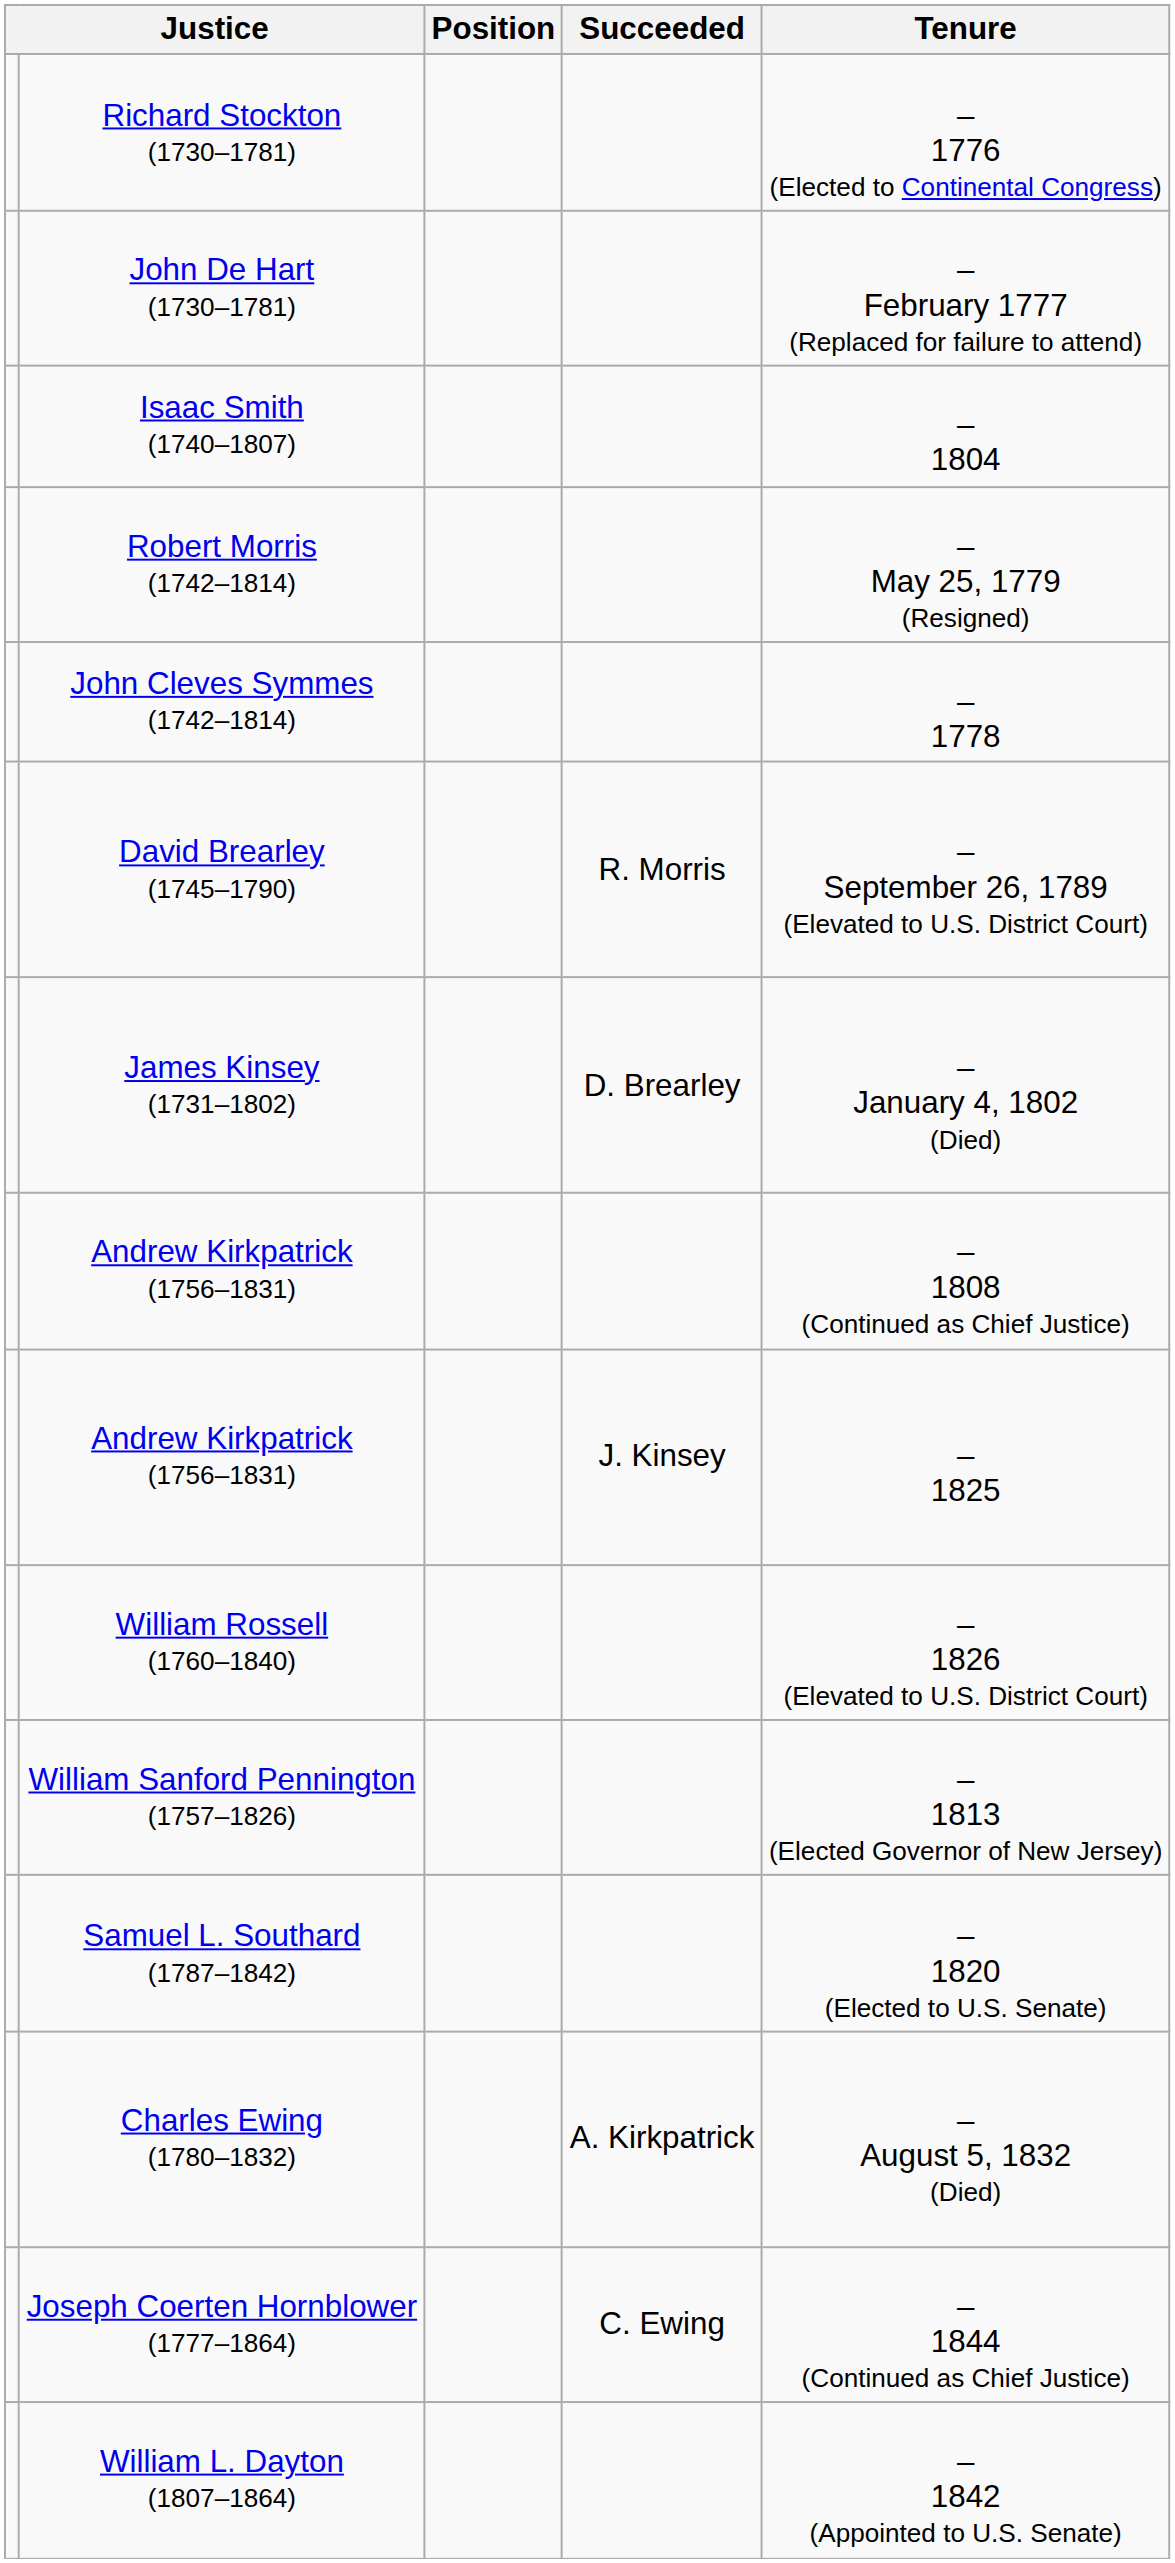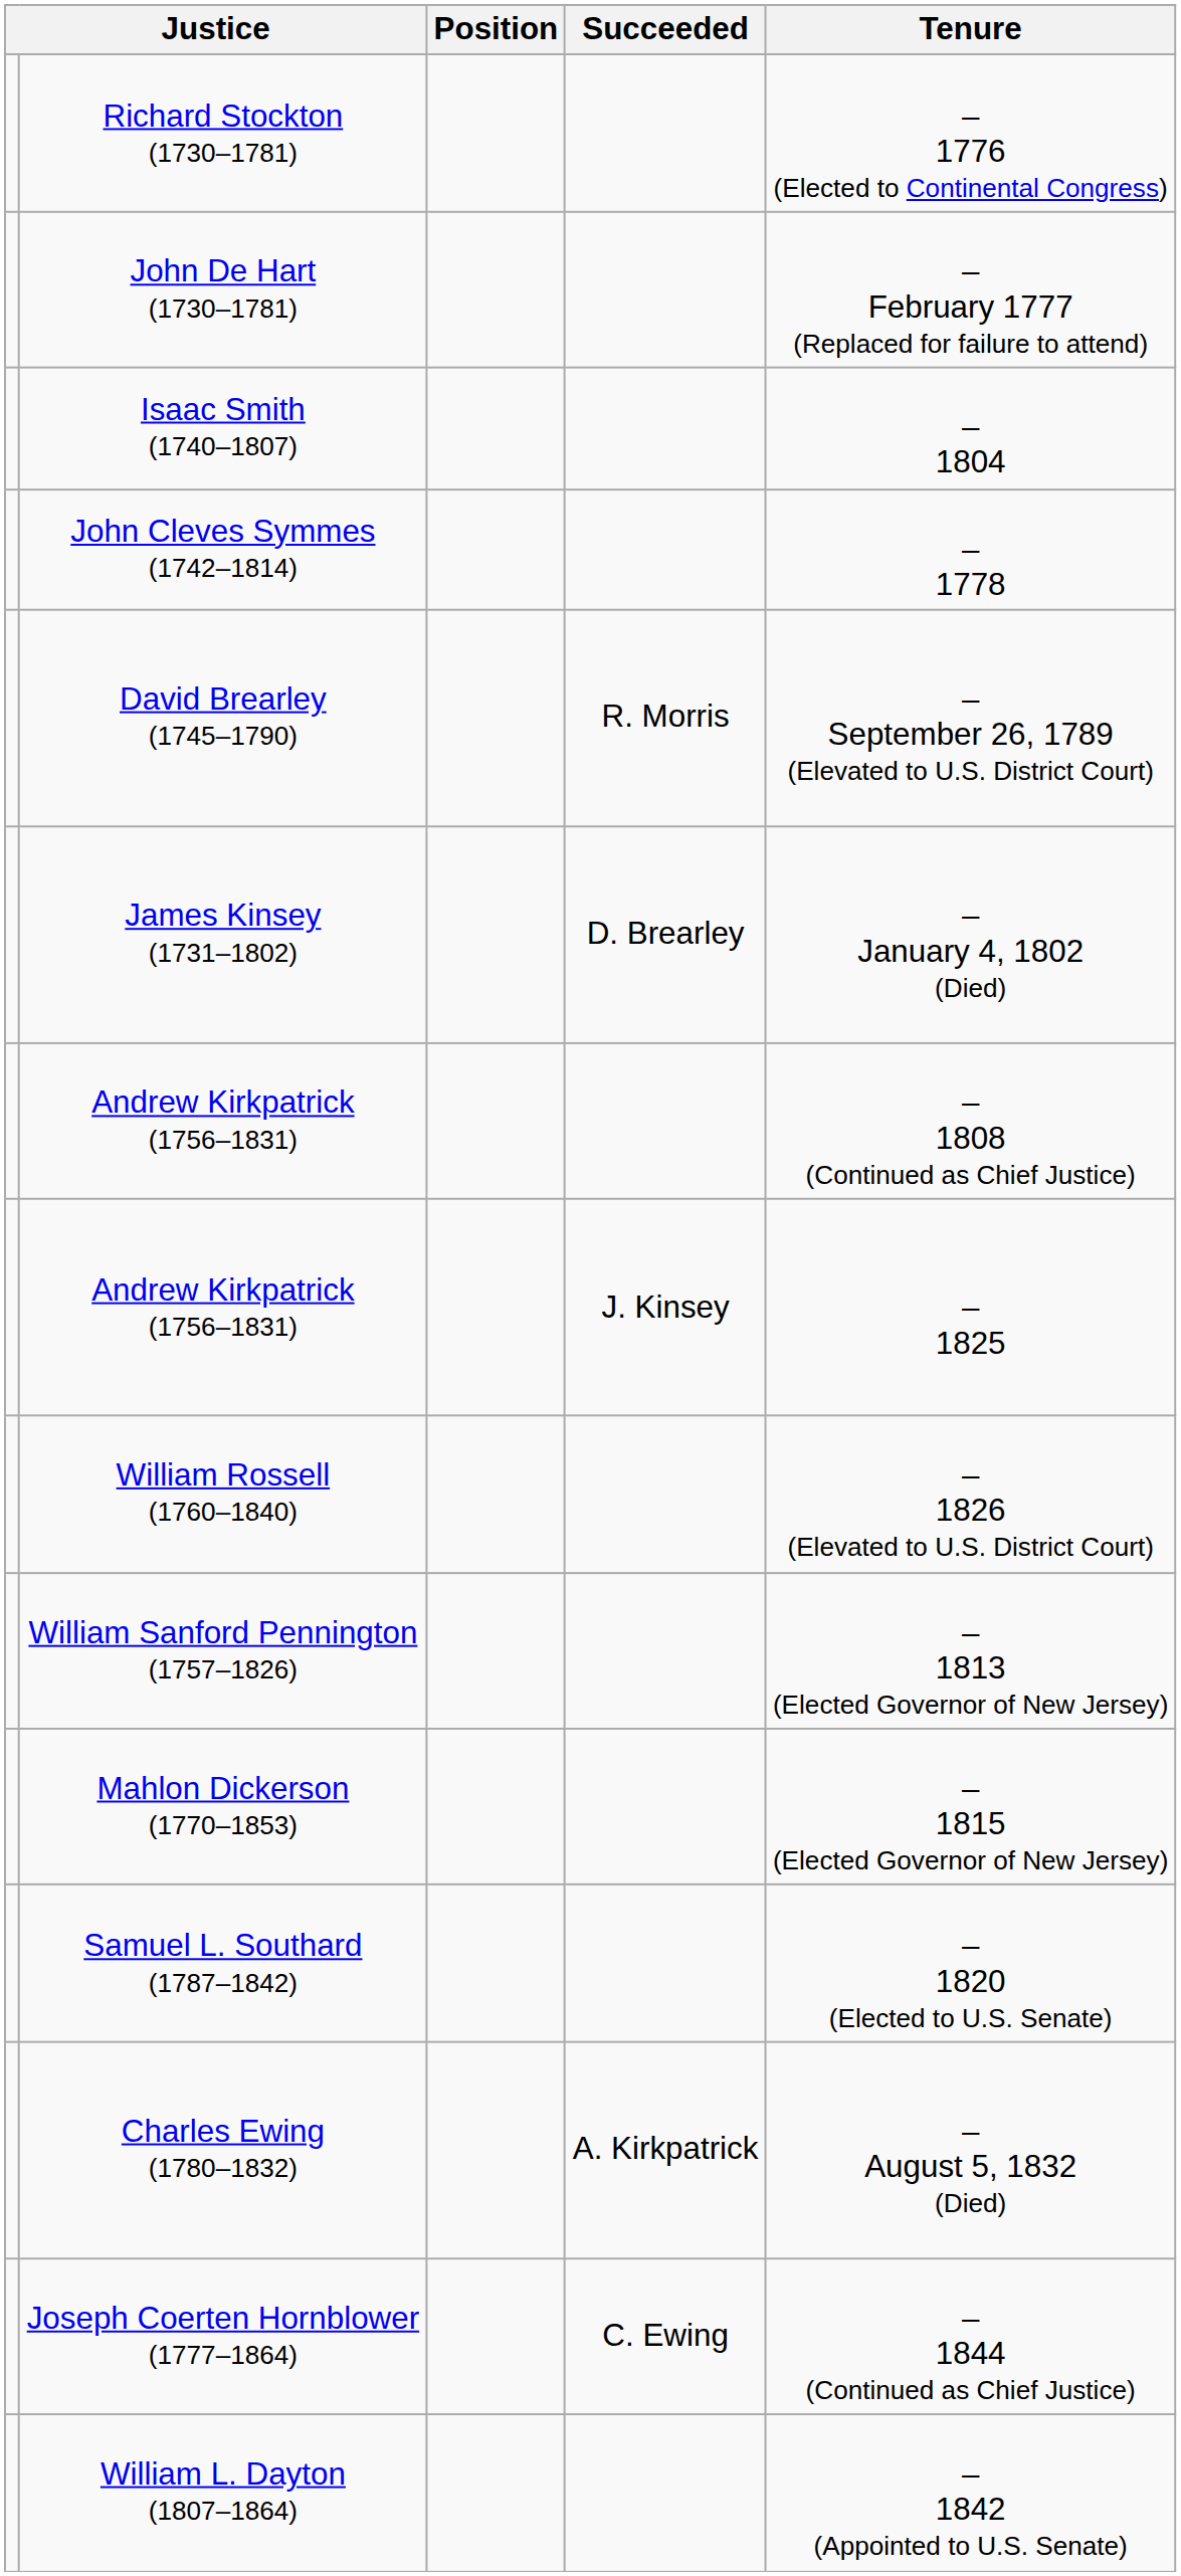 <table class="wikitable sortable" style="text-align: center;">
 <tr>
 <th colspan="2">Justice</th>
 <th>Position</th>
 <th>Succeeded</th>
 <th>Tenure</th>
 </tr>
 <tr>
 <td></td>
 <td><a href='#'>Richard Stockton</a><br><small>(1730–1781)</small></td>
 <td></td>
 <td></td>
 <td><br>–<br>1776<br><small>(Elected to <a href='#'>Continental Congress</a>)</small></td>
 </tr>
 <tr>
 <td></td>
 <td><a href='#'>John De Hart</a><br><small>(1730–1781)</small></td>
 <td></td>
 <td></td>
 <td><br>–<br>February 1777<br><small>(Replaced for failure to attend)</small></td>
 </tr>
 <tr>
 <td></td>
 <td><a href='#'>Isaac Smith</a><br><small>(1740–1807)</small></td>
 <td></td>
 <td></td>
 <td><br>–<br>1804</td>
-</tr>
-<tr>
-<td></td>
-<td><a href='#'>Robert Morris</a><br><small>(1742–1814)</small></td>
-<td></td>
-<td></td>
-<td><br>–<br>May 25, 1779<br><small>(Resigned)</small></td>
 </tr>
 <tr>
 <td></td>
 <td><a href='#'>John Cleves Symmes</a><br><small>(1742–1814)</small></td>
 <td></td>
 <td></td>
 <td><br>–<br>1778</td>
 </tr>
 <tr style="height: 110px;">
 <td></td>
 <td><a href='#'>David Brearley</a><br><small>(1745–1790)</small></td>
 <td></td>
 <td>R. Morris</td>
 <td><br>–<br>September 26, 1789<br><small>(Elevated to U.S. District Court)</small></td>
 </tr>
 <tr style="height: 110px;">
 <td></td>
 <td><a href='#'>James Kinsey</a><br><small>(1731–1802)</small></td>
 <td></td>
 <td>D. Brearley</td>
 <td><br>–<br>January 4, 1802<br><small>(Died)</small></td>
 </tr>
 <tr>
 <td></td>
 <td><a href='#'>Andrew Kirkpatrick</a><br><small>(1756–1831)</small></td>
 <td></td>
 <td></td>
 <td><br>–<br>1808<br><small>(Continued as Chief Justice)</small></td>
 </tr>
 <tr style="height: 110px;">
 <td></td>
 <td><a href='#'>Andrew Kirkpatrick</a><br><small>(1756–1831)</small></td>
 <td></td>
 <td>J. Kinsey</td>
 <td><br>–<br>1825</td>
 </tr>
 <tr>
 <td></td>
 <td><a href='#'>William Rossell</a><br><small>(1760–1840)</small></td>
 <td></td>
 <td></td>
 <td><br>–<br>1826<br><small>(Elevated to U.S. District Court)</small></td>
 </tr>
 <tr>
 <td></td>
 <td><a href='#'>William Sanford Pennington</a><br><small>(1757–1826)</small></td>
 <td></td>
 <td></td>
 <td><br>–<br>1813<br><small>(Elected Governor of New Jersey)</small></td>
 </tr>
 <tr>
 <td></td>
+<td><a href='#'>Mahlon Dickerson</a><br><small>(1770–1853)</small></td>
+<td></td>
+<td></td>
+<td><br>–<br>1815<br><small>(Elected Governor of New Jersey)</small></td>
+</tr>
+<tr>
+<td></td>
 <td><a href='#'>Samuel L. Southard</a><br><small>(1787–1842)</small></td>
 <td></td>
 <td></td>
 <td><br>–<br>1820<br><small>(Elected to U.S. Senate)</small></td>
 </tr>
 <tr style="height: 110px;">
 <td></td>
 <td><a href='#'>Charles Ewing</a><br><small>(1780–1832)</small></td>
 <td></td>
 <td>A. Kirkpatrick</td>
 <td><br>–<br>August 5, 1832<br><small>(Died)</small></td>
 </tr>
 <tr>
 <td></td>
 <td><a href='#'>Joseph Coerten Hornblower</a><br><small>(1777–1864)</small></td>
 <td></td>
 <td>C. Ewing</td>
 <td><br>–<br>1844<br><small>(Continued as Chief Justice)</small></td>
 </tr>
 <tr>
 <td></td>
 <td><a href='#'>William L. Dayton</a><br><small>(1807–1864)</small></td>
 <td></td>
 <td></td>
 <td><br>–<br>1842<br><small>(Appointed to U.S. Senate)</small></td>
 </tr>
 </table>
